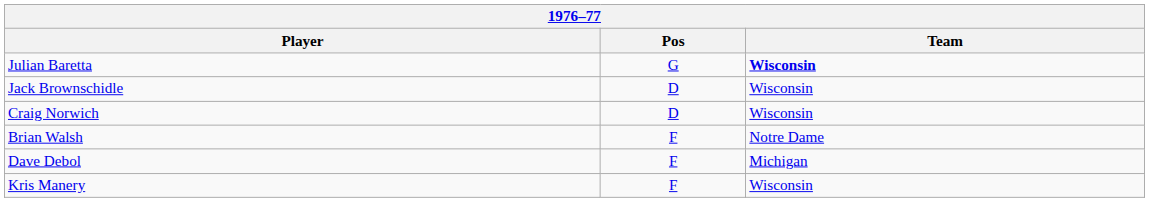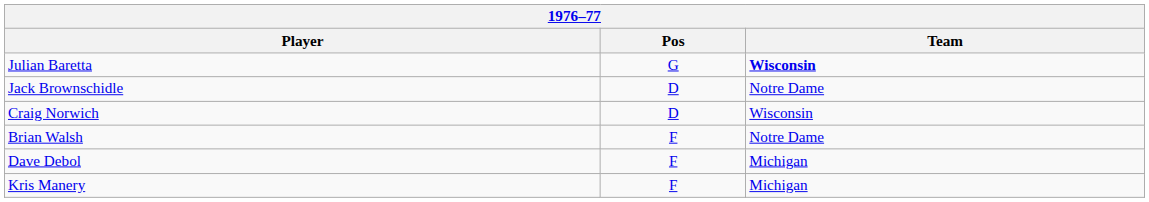 <table class="wikitable" width=95%>
 <tr>
 <th colspan=3><a href='#'>1976–77</a></th>
 </tr>
 <tr>
 <th>Player</th>
 <th>Pos</th>
 <th>Team</th>
 </tr>
 <tr>
 <td><a href='#'>Julian Baretta</a></td>
 <td align=center><a href='#'>G</a></td>
 <td><strong><a href='#'>Wisconsin</a></strong></td>
 </tr>
 <tr>
 <td><a href='#'>Jack Brownschidle</a></td>
 <td align=center><a href='#'>D</a></td>
-<td><a href='#'>Wisconsin</a></td>
+<td><a href='#'>Notre Dame</a></td>
 </tr>
 <tr>
 <td><a href='#'>Craig Norwich</a></td>
 <td align=center><a href='#'>D</a></td>
 <td><a href='#'>Wisconsin</a></td>
 </tr>
 <tr>
 <td><a href='#'>Brian Walsh</a></td>
 <td align=center><a href='#'>F</a></td>
 <td><a href='#'>Notre Dame</a></td>
 </tr>
 <tr>
 <td><a href='#'>Dave Debol</a></td>
 <td align=center><a href='#'>F</a></td>
 <td><a href='#'>Michigan</a></td>
 </tr>
 <tr>
 <td><a href='#'>Kris Manery</a></td>
 <td align=center><a href='#'>F</a></td>
-<td><a href='#'>Wisconsin</a></td>
+<td><a href='#'>Michigan</a></td>
 </tr>
 </table>
